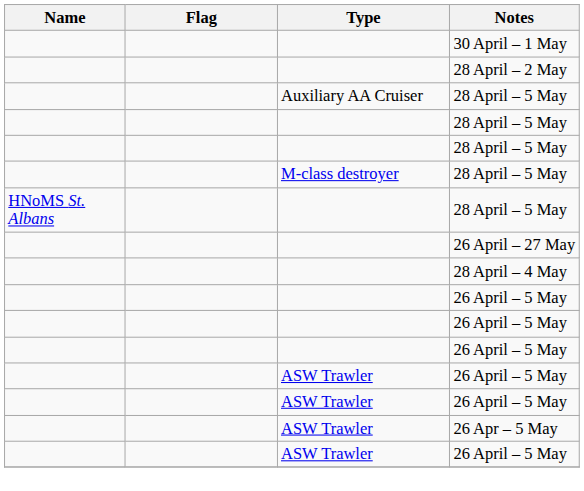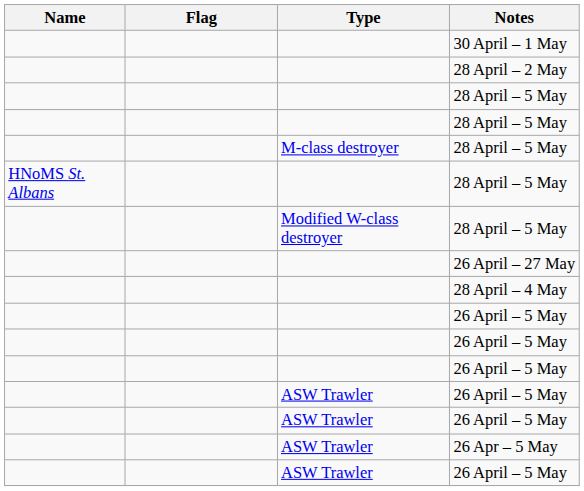 <table class="wikitable sortable">
 <tr>
 <th scope="col" width="110px">Name</th>
 <th scope="col" width="140px">Flag</th>
 <th scope="col" width="160px">Type</th>
 <th>Notes</th>
 </tr>
 <tr>
 <td align="left"></td>
 <td align="left"></td>
 <td align="left"></td>
 <td align="left">30 April – 1 May</td>
 </tr>
 <tr>
 <td align="left"></td>
 <td align="left"></td>
 <td align="left"></td>
 <td align="left">28 April – 2 May</td>
-</tr>
-<tr>
-<td align="left"></td>
-<td align="left"></td>
-<td align="left">Auxiliary AA Cruiser</td>
-<td align="left">28 April – 5 May</td>
 </tr>
 <tr>
 <td align="left"></td>
 <td align="left"></td>
 <td align="left"></td>
 <td align="left">28 April – 5 May</td>
 </tr>
 <tr>
 <td align="left"></td>
 <td align="left"></td>
 <td align="left"></td>
 <td align="left">28 April – 5 May</td>
 </tr>
 <tr>
 <td align="left"></td>
 <td align="left"></td>
 <td align="left"><a href='#'>M-class destroyer</a></td>
 <td align="left">28 April – 5 May</td>
 </tr>
 <tr>
 <td align="left"><a href='#'>HNoMS <em>St. Albans</em></a></td>
 <td align="left"></td>
 <td align="left"></td>
+<td align="left">28 April – 5 May</td>
+</tr>
+<tr>
+<td align="left"></td>
+<td align="left"></td>
+<td align="left"><a href='#'>Modified W-class destroyer</a></td>
 <td align="left">28 April – 5 May</td>
 </tr>
 <tr>
 <td align="left"></td>
 <td align="left"></td>
 <td align="left"></td>
 <td align="left">26 April – 27 May</td>
 </tr>
 <tr>
 <td align="left"></td>
 <td align="left"></td>
 <td align="left"></td>
 <td align="left">28 April – 4 May</td>
 </tr>
 <tr>
 <td align="left"></td>
 <td align="left"></td>
 <td align="left"></td>
 <td align="left">26 April – 5 May</td>
 </tr>
 <tr>
 <td align="left"></td>
 <td align="left"></td>
 <td align="left"></td>
 <td align="left">26 April – 5 May</td>
 </tr>
 <tr>
 <td align="left"></td>
 <td align="left"></td>
 <td align="left"></td>
 <td align="left">26 April – 5 May</td>
 </tr>
 <tr>
 <td align="left"></td>
 <td align="left"></td>
 <td align="left"><a href='#'>ASW Trawler</a></td>
 <td align="left">26 April – 5 May</td>
 </tr>
 <tr>
 <td align="left"></td>
 <td align="left"></td>
 <td align="left"><a href='#'>ASW Trawler</a></td>
 <td align="left">26 April – 5 May</td>
 </tr>
 <tr>
 <td align="left"></td>
 <td align="left"></td>
 <td align="left"><a href='#'>ASW Trawler</a></td>
 <td align="left">26 Apr – 5 May</td>
 </tr>
 <tr>
 <td align="left"></td>
 <td align="left"></td>
 <td align="left"><a href='#'>ASW Trawler</a></td>
 <td align="left">26 April – 5 May</td>
 </tr>
 <tr>
 </tr>
 </table>
